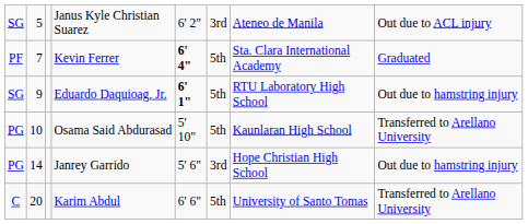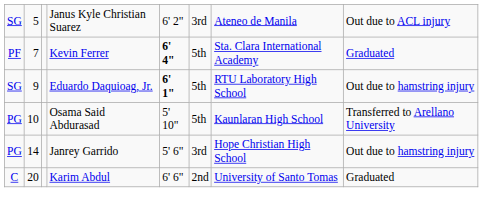 <table class=wikitable width=100% style=font-size:95%>
 <tr>
 <td align=center><a href='#'>SG</a></td>
 <td align=right>5</td>
 <td></td>
 <td>Janus Kyle Christian Suarez</td>
 <td>6' 2"</td>
 <td>3rd</td>
 <td><a href='#'>Ateneo de Manila</a></td>
 <td>Out due to <a href='#'>ACL injury</a></td>
 </tr>
 <tr>
 <td align=center><a href='#'>PF</a></td>
 <td align=right>7</td>
 <td></td>
 <td><a href='#'>Kevin Ferrer</a></td>
 <td><strong>6' 4"</strong></td>
 <td>5th</td>
 <td><a href='#'>Sta. Clara International Academy</a></td>
 <td><a href='#'>Graduated</a></td>
 </tr>
 <tr>
 <td align=center><a href='#'>SG</a></td>
 <td align=right>9</td>
 <td></td>
 <td><a href='#'>Eduardo Daquioag, Jr.</a></td>
 <td><strong>6' 1"</strong></td>
 <td>5th</td>
 <td><a href='#'>RTU Laboratory High School</a></td>
 <td>Out due to <a href='#'>hamstring injury</a></td>
 </tr>
 <tr>
 <td align=center><a href='#'>PG</a></td>
 <td align=right>10</td>
 <td></td>
 <td>Osama Said Abdurasad</td>
 <td>5' 10"</td>
 <td>5th</td>
 <td><a href='#'>Kaunlaran High School</a></td>
 <td>Transferred to <a href='#'>Arellano University</a></td>
 </tr>
 <tr>
 <td align=center><a href='#'>PG</a></td>
 <td align=right>14</td>
 <td></td>
 <td>Janrey Garrido</td>
 <td>5' 6"</td>
 <td>3rd</td>
 <td><a href='#'>Hope Christian High School</a></td>
 <td>Out due to <a href='#'>hamstring injury</a></td>
 </tr>
 <tr>
 <td align=center><a href='#'>C</a></td>
 <td align=right>20</td>
 <td></td>
 <td><a href='#'>Karim Abdul</a></td>
 <td>6' 6"</td>
-<td>5th</td>
+<td>2nd</td>
 <td><a href='#'>University of Santo Tomas</a></td>
-<td>Transferred to <a href='#'>Arellano University</a></td>
+<td>Graduated</td>
 </tr>
 </table>
